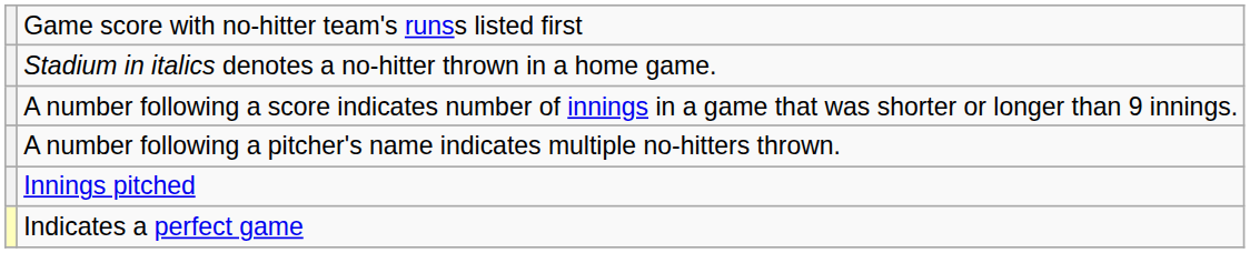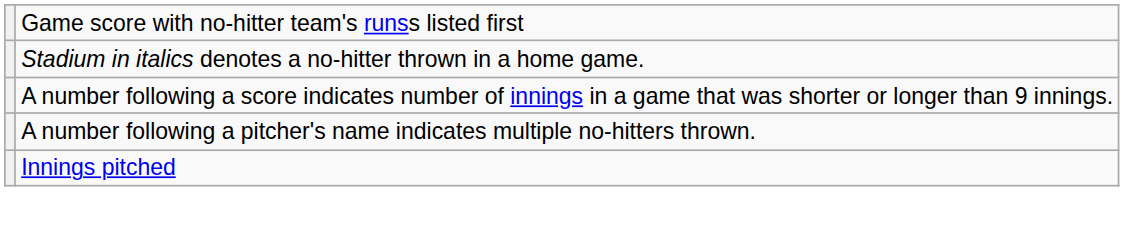 <table class="wikitable plainrowheaders" style="font-size:85%">
 <tr>
 <th scope="row"></th>
 <td>Game score with no-hitter team's <a href='#'>runs</a>s listed first</td>
 </tr>
 <tr>
 <th scope="row" style="text-align:center"></th>
 <td><em>Stadium in italics</em> denotes a no-hitter thrown in a home game.</td>
 </tr>
 <tr>
 <th scope="row"></th>
 <td>A number following a score indicates number of <a href='#'>innings</a> in a game that was shorter or longer than 9 innings.</td>
 </tr>
 <tr>
 <th scope="row"></th>
 <td>A number following a pitcher's name indicates multiple no-hitters thrown.</td>
 </tr>
 <tr>
 <th scope="row"></th>
 <td><a href='#'>Innings pitched</a></td>
 </tr>
-<tr>
-<th scope="row" style="background:#FFFFBB;"></th>
-<td>Indicates a <a href='#'>perfect game</a></td>
-</tr>
 </table>
